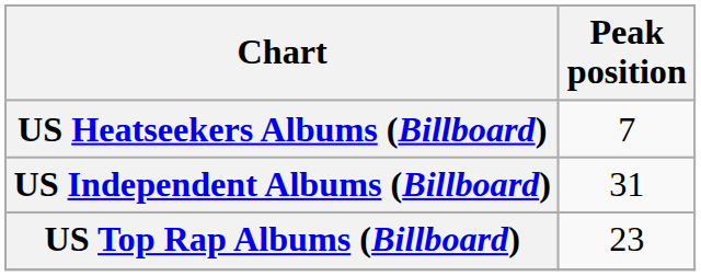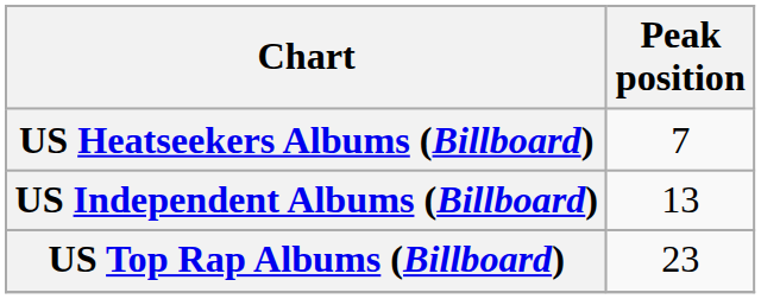 <table class="wikitable plainrowheaders sortable" style="text-align:center;" border="1">
 <tr>
 <th scope="col">Chart</th>
 <th scope="col">Peak<br>position</th>
 </tr>
 <tr>
 <th scope="row">US <a href='#'>Heatseekers Albums</a> (<em><a href='#'>Billboard</a></em>)</th>
 <td>7</td>
 </tr>
 <tr>
 <th scope="row">US <a href='#'>Independent Albums</a> (<em><a href='#'>Billboard</a></em>)</th>
-<td>31</td>
+<td>13</td>
 </tr>
 <tr>
 <th scope="row">US <a href='#'>Top Rap Albums</a> (<em><a href='#'>Billboard</a></em>)</th>
 <td>23</td>
 </tr>
 <tr>
 </tr>
 </table>
